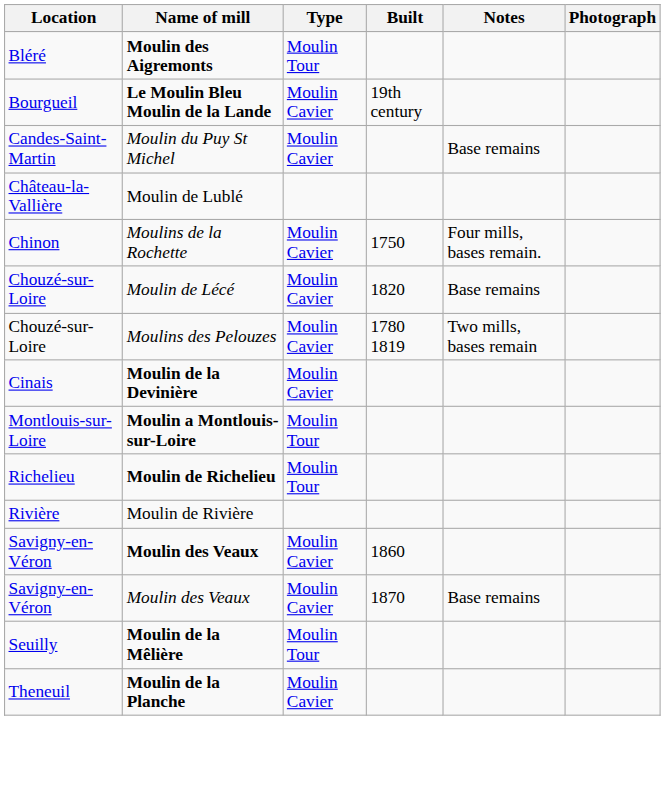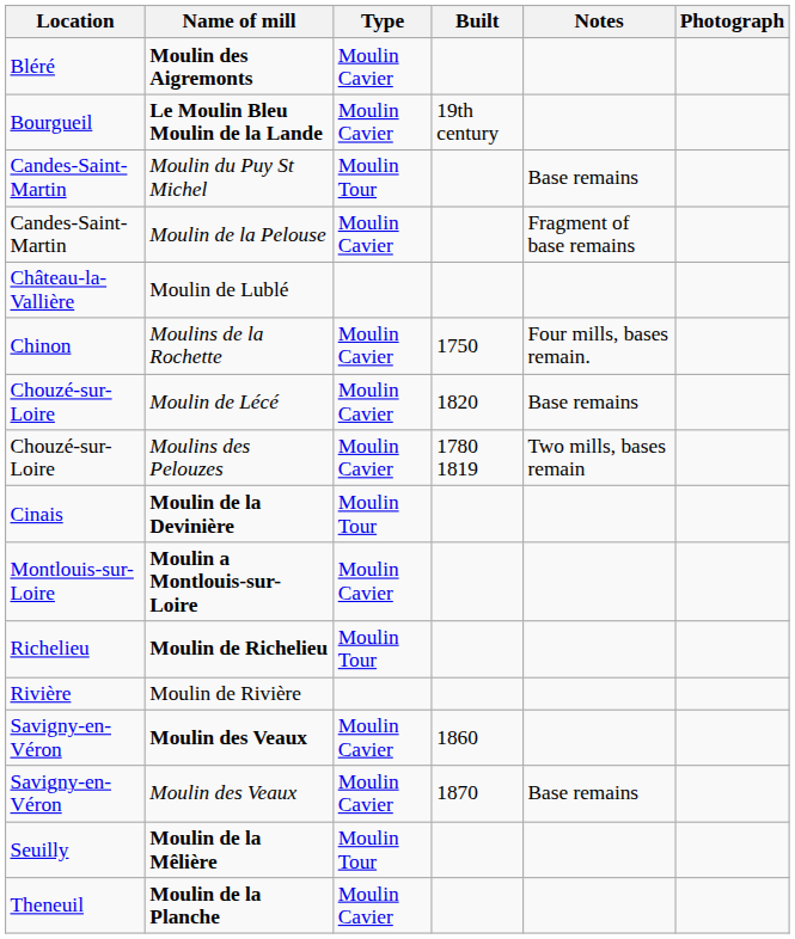 <table class="wikitable">
 <tr>
 <th>Location</th>
 <th>Name of mill</th>
 <th>Type</th>
 <th>Built</th>
 <th>Notes</th>
 <th>Photograph</th>
 </tr>
 <tr>
 <td><a href='#'>Bléré</a></td>
 <td><strong>Moulin des Aigremonts</strong></td>
-<td><a href='#'>Moulin Tour</a></td>
+<td><a href='#'>Moulin Cavier</a></td>
 <td></td>
 <td> </td>
 <td></td>
 </tr>
 <tr>
 <td><a href='#'>Bourgueil</a></td>
 <td><strong>Le Moulin Bleu<br>Moulin de la Lande</strong></td>
 <td><a href='#'>Moulin Cavier</a></td>
 <td>19th century</td>
 <td> </td>
 <td></td>
 </tr>
 <tr>
 <td><a href='#'>Candes-Saint-Martin</a></td>
 <td><em>Moulin du Puy St Michel</em></td>
+<td><a href='#'>Moulin Tour</a></td>
+<td></td>
+<td>Base remains<br> </td>
+<td></td>
+</tr>
+<tr>
+<td>Candes-Saint-Martin</td>
+<td><em>Moulin de la Pelouse</em></td>
 <td><a href='#'>Moulin Cavier</a></td>
 <td></td>
-<td>Base remains<br> </td>
+<td>Fragment of base remains<br> </td>
 <td></td>
 </tr>
 <tr>
 <td><a href='#'>Château-la-Vallière</a></td>
 <td>Moulin de Lublé</td>
 <td></td>
 <td></td>
 <td></td>
 <td></td>
 </tr>
 <tr>
 <td><a href='#'>Chinon</a></td>
 <td><em>Moulins de la Rochette</em></td>
 <td><a href='#'>Moulin Cavier</a></td>
 <td>1750</td>
 <td>Four mills, bases remain.<br> </td>
 <td></td>
 </tr>
 <tr>
 <td><a href='#'>Chouzé-sur-Loire</a></td>
 <td><em>Moulin de Lécé</em></td>
 <td><a href='#'>Moulin Cavier</a></td>
 <td>1820</td>
 <td>Base remains<br> </td>
 <td></td>
 </tr>
 <tr>
 <td>Chouzé-sur-Loire</td>
 <td><em>Moulins des Pelouzes</em></td>
 <td><a href='#'>Moulin Cavier</a></td>
 <td>1780<br>1819</td>
 <td>Two mills, bases remain<br> </td>
 <td></td>
 </tr>
 <tr>
 <td><a href='#'>Cinais</a></td>
 <td><strong>Moulin de la Devinière</strong></td>
-<td><a href='#'>Moulin Cavier</a></td>
+<td><a href='#'>Moulin Tour</a></td>
 <td></td>
 <td> </td>
 <td></td>
 </tr>
 <tr>
 <td><a href='#'>Montlouis-sur-Loire</a></td>
 <td><strong>Moulin a Montlouis-sur-Loire</strong></td>
-<td><a href='#'>Moulin Tour</a></td>
+<td><a href='#'>Moulin Cavier</a></td>
 <td></td>
 <td> </td>
 <td></td>
 </tr>
 <tr>
 <td><a href='#'>Richelieu</a></td>
 <td><strong>Moulin de Richelieu</strong></td>
 <td><a href='#'>Moulin Tour</a></td>
 <td></td>
 <td> </td>
 <td></td>
 </tr>
 <tr>
 <td><a href='#'>Rivière</a></td>
 <td>Moulin de Rivière</td>
 <td></td>
 <td></td>
 <td></td>
 <td></td>
 </tr>
 <tr>
 <td><a href='#'>Savigny-en-Véron</a></td>
 <td><strong>Moulin des Veaux</strong></td>
 <td><a href='#'>Moulin Cavier</a></td>
 <td>1860</td>
 <td> </td>
 <td></td>
 </tr>
 <tr>
 <td><a href='#'>Savigny-en-Véron</a></td>
 <td><em>Moulin des Veaux</em></td>
 <td><a href='#'>Moulin Cavier</a></td>
 <td>1870</td>
 <td>Base remains<br> </td>
 <td></td>
 </tr>
 <tr>
 <td><a href='#'>Seuilly</a></td>
 <td><strong>Moulin de la Mêlière</strong></td>
 <td><a href='#'>Moulin Tour</a></td>
 <td></td>
 <td> </td>
 <td></td>
 </tr>
 <tr>
 <td><a href='#'>Theneuil</a></td>
 <td><strong>Moulin de la Planche</strong></td>
 <td><a href='#'>Moulin Cavier</a></td>
 <td></td>
 <td> </td>
 <td></td>
 </tr>
 </table>
